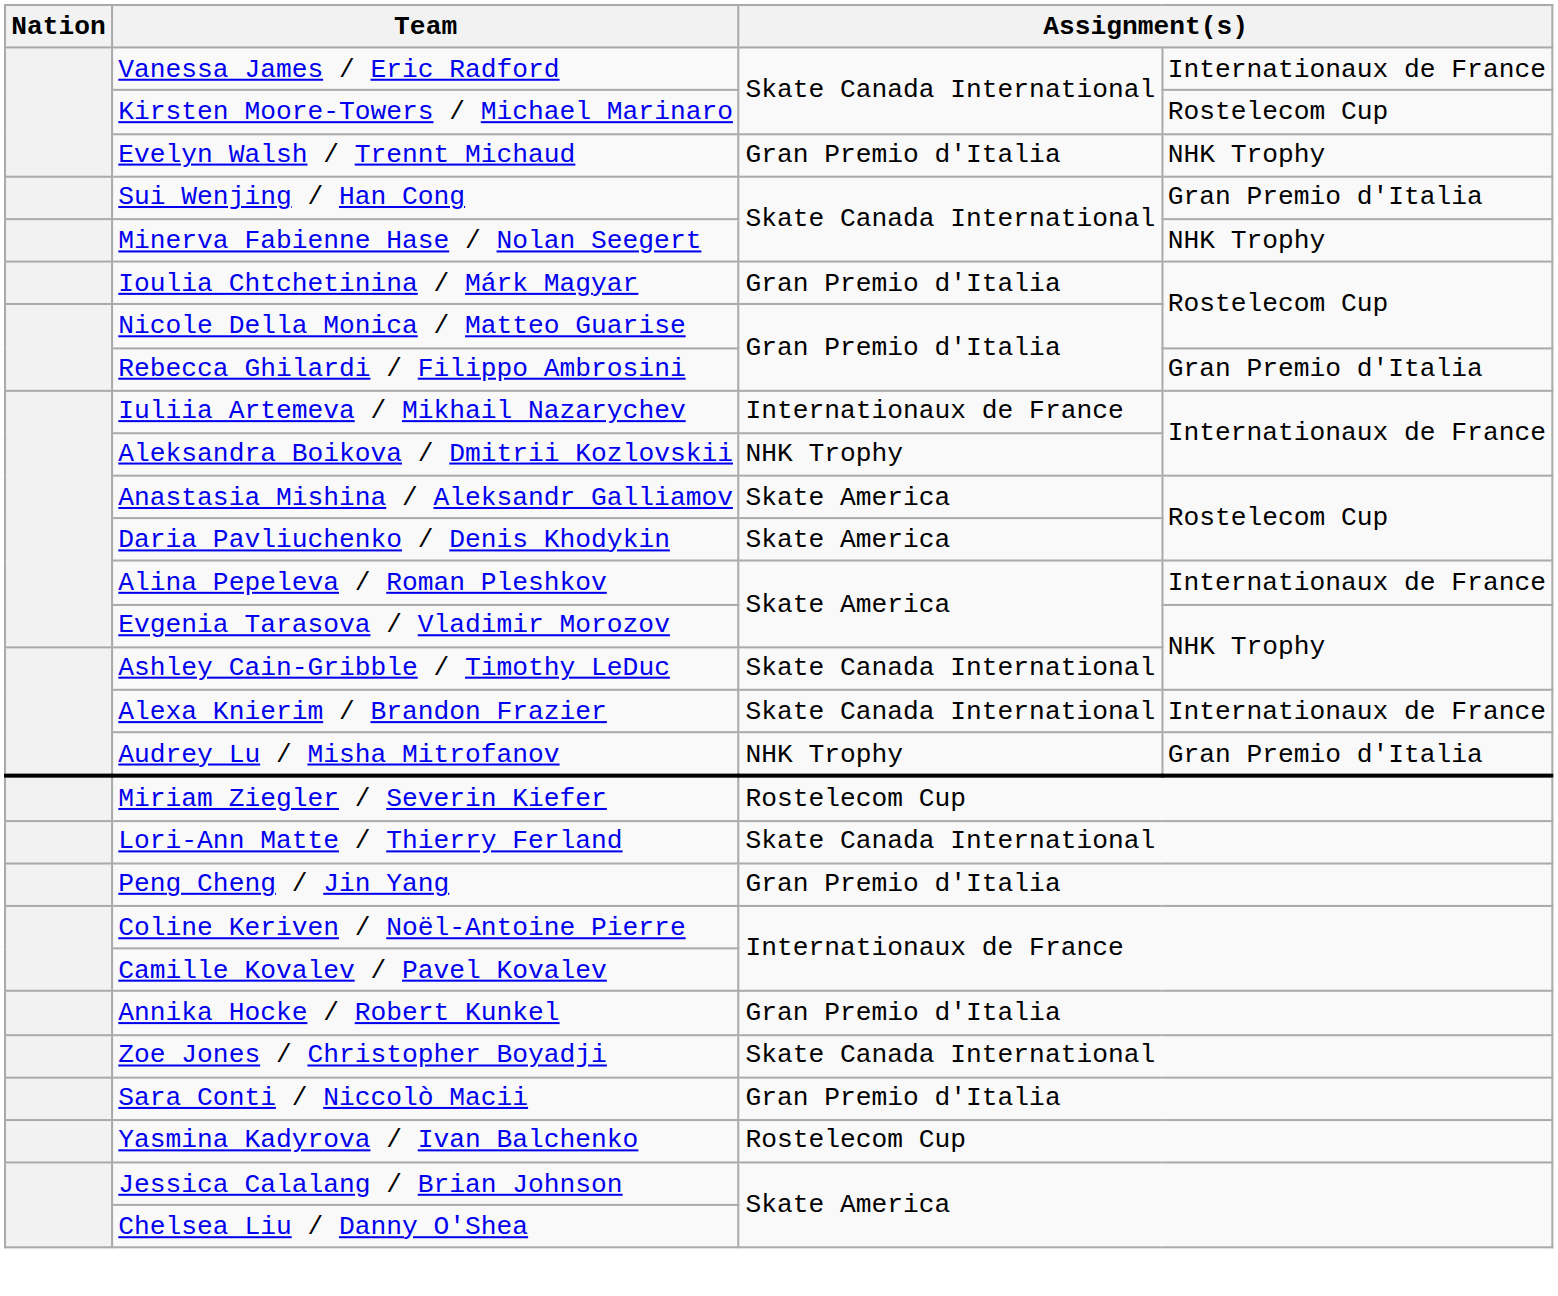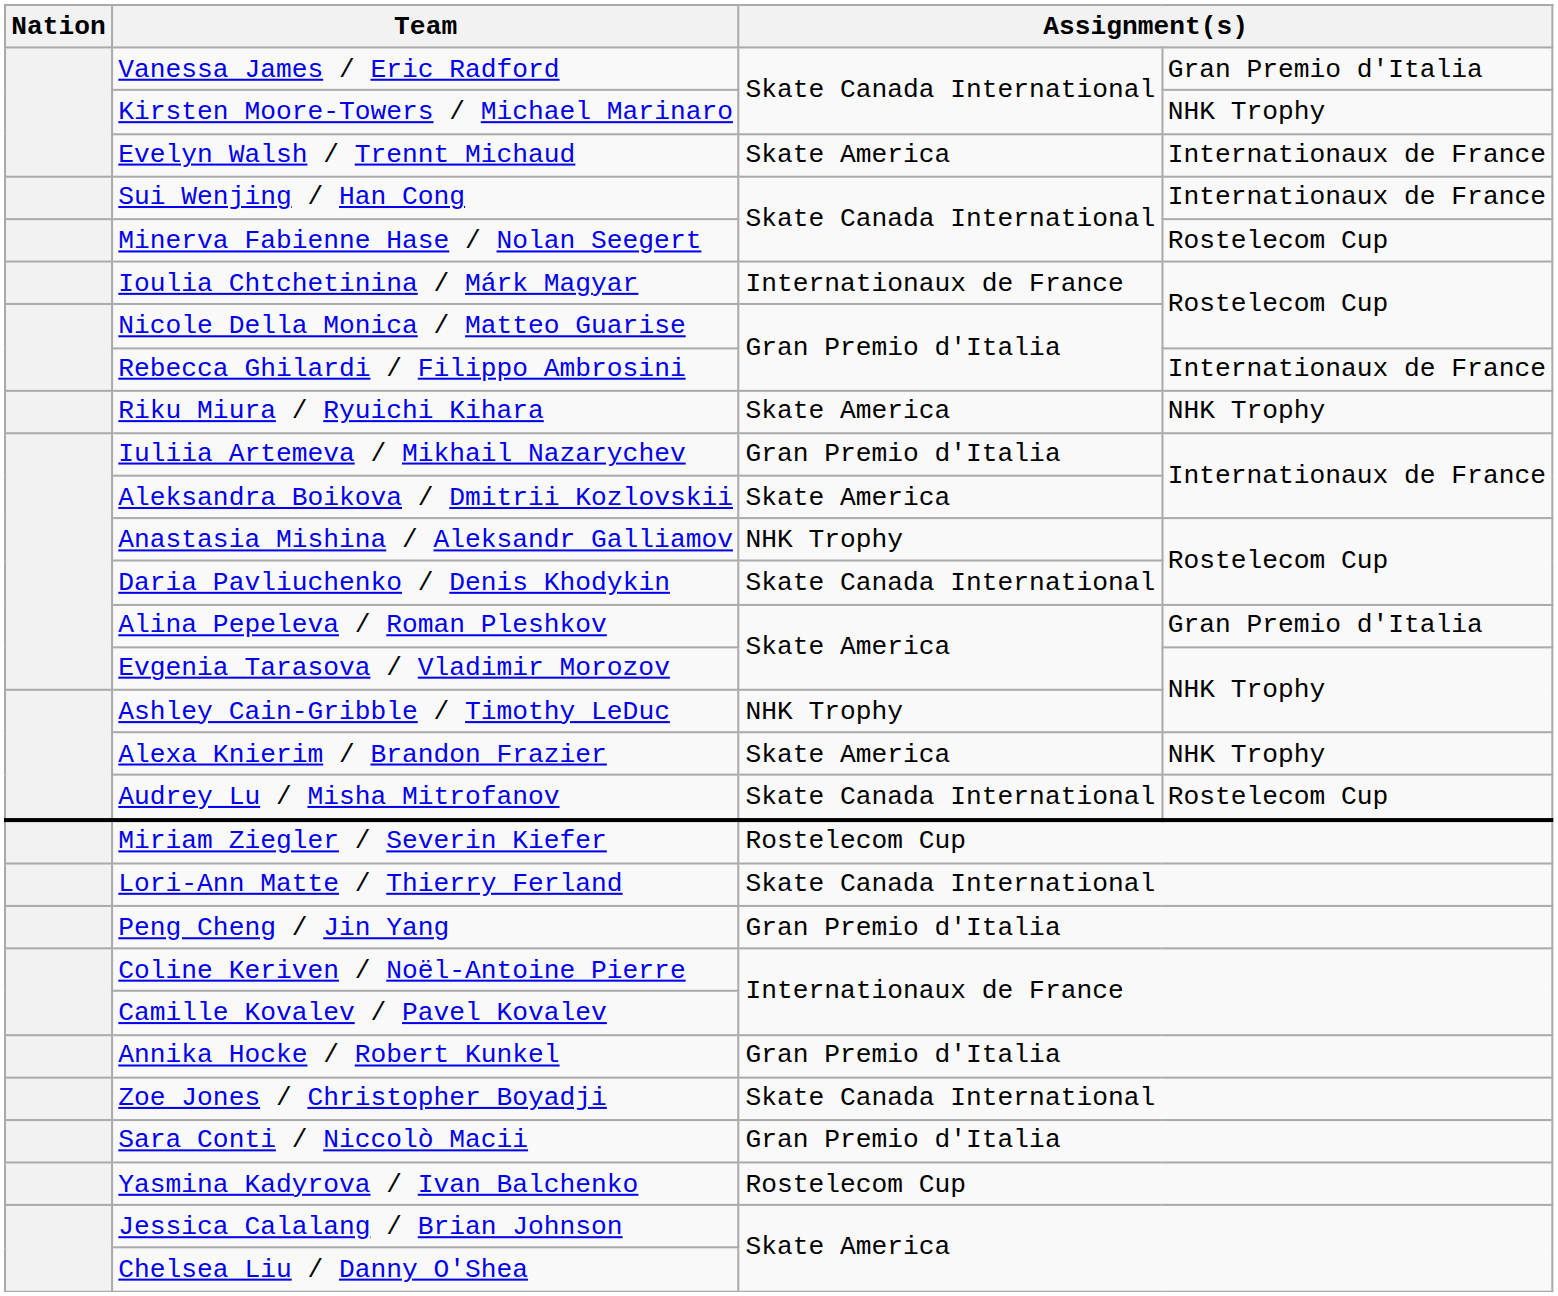 <table class="wikitable unsortable" style="text-align:left">
 <tr>
 <th scope="col">Nation</th>
 <th scope="col">Team</th>
 <th scope="col" colspan="2">Assignment(s)</th>
 </tr>
 <tr>
 <th scope="row" style="text-align:left" rowspan="3"></th>
 <td><a href='#'>Vanessa James</a> / <a href='#'>Eric Radford</a></td>
 <td rowspan="2">Skate Canada International</td>
-<td>Internationaux de France</td>
+<td>Gran Premio d'Italia</td>
 </tr>
 <tr>
 <td><a href='#'>Kirsten Moore-Towers</a> / <a href='#'>Michael Marinaro</a></td>
-<td>Rostelecom Cup</td>
+<td>NHK Trophy</td>
 </tr>
 <tr>
 <td><a href='#'>Evelyn Walsh</a> / <a href='#'>Trennt Michaud</a></td>
-<td>Gran Premio d'Italia</td>
-<td>NHK Trophy</td>
+<td>Skate America</td>
+<td>Internationaux de France</td>
 </tr>
 <tr>
 <th scope="row" style="text-align:left"></th>
 <td><a href='#'>Sui Wenjing</a> / <a href='#'>Han Cong</a></td>
 <td rowspan="2">Skate Canada International</td>
-<td>Gran Premio d'Italia</td>
+<td>Internationaux de France</td>
 </tr>
 <tr>
 <th scope="row" style="text-align:left"></th>
 <td><a href='#'>Minerva Fabienne Hase</a> / <a href='#'>Nolan Seegert</a></td>
-<td>NHK Trophy</td>
+<td>Rostelecom Cup</td>
 </tr>
 <tr>
 <th scope="row" style="text-align:left"></th>
 <td><a href='#'>Ioulia Chtchetinina</a> / <a href='#'>Márk Magyar</a></td>
-<td>Gran Premio d'Italia</td>
+<td>Internationaux de France</td>
 <td rowspan="2">Rostelecom Cup</td>
 </tr>
 <tr>
 <th scope="row" style="text-align:left" rowspan="2"></th>
 <td><a href='#'>Nicole Della Monica</a> / <a href='#'>Matteo Guarise</a></td>
 <td rowspan="2">Gran Premio d'Italia</td>
 </tr>
 <tr>
 <td><a href='#'>Rebecca Ghilardi</a> / <a href='#'>Filippo Ambrosini</a></td>
-<td>Gran Premio d'Italia</td>
+<td>Internationaux de France</td>
+</tr>
+<tr>
+<th scope="row" style="text-align:left"></th>
+<td><a href='#'>Riku Miura</a> / <a href='#'>Ryuichi Kihara</a></td>
+<td>Skate America</td>
+<td>NHK Trophy</td>
 </tr>
 <tr>
 <th scope="row" style="text-align:left" rowspan="6"></th>
 <td><a href='#'>Iuliia Artemeva</a> / <a href='#'>Mikhail Nazarychev</a></td>
-<td>Internationaux de France</td>
+<td>Gran Premio d'Italia</td>
 <td rowspan="2">Internationaux de France</td>
 </tr>
 <tr>
 <td><a href='#'>Aleksandra Boikova</a> / <a href='#'>Dmitrii Kozlovskii</a></td>
-<td>NHK Trophy</td>
+<td>Skate America</td>
 </tr>
 <tr>
 <td><a href='#'>Anastasia Mishina</a> / <a href='#'>Aleksandr Galliamov</a></td>
-<td>Skate America</td>
+<td>NHK Trophy</td>
 <td rowspan="2">Rostelecom Cup</td>
 </tr>
 <tr>
 <td><a href='#'>Daria Pavliuchenko</a> / <a href='#'>Denis Khodykin</a></td>
-<td>Skate America</td>
+<td>Skate Canada International</td>
 </tr>
 <tr>
 <td><a href='#'>Alina Pepeleva</a> / <a href='#'>Roman Pleshkov</a></td>
 <td rowspan="2">Skate America</td>
-<td>Internationaux de France</td>
+<td>Gran Premio d'Italia</td>
 </tr>
 <tr>
 <td><a href='#'>Evgenia Tarasova</a> / <a href='#'>Vladimir Morozov</a></td>
 <td rowspan="2">NHK Trophy</td>
 </tr>
 <tr>
 <th scope="row" style="text-align:left" rowspan="3"></th>
 <td><a href='#'>Ashley Cain-Gribble</a> / <a href='#'>Timothy LeDuc</a></td>
-<td>Skate Canada International</td>
+<td>NHK Trophy</td>
 </tr>
 <tr>
 <td><a href='#'>Alexa Knierim</a> / <a href='#'>Brandon Frazier</a></td>
-<td>Skate Canada International</td>
-<td>Internationaux de France</td>
+<td>Skate America</td>
+<td>NHK Trophy</td>
 </tr>
 <tr>
 <td><a href='#'>Audrey Lu</a> / <a href='#'>Misha Mitrofanov</a></td>
-<td>NHK Trophy</td>
-<td>Gran Premio d'Italia</td>
+<td>Skate Canada International</td>
+<td>Rostelecom Cup</td>
 </tr>
 <tr style="border-top:2.5px solid">
 <th scope="row" style="text-align:left"></th>
 <td><a href='#'>Miriam Ziegler</a> / <a href='#'>Severin Kiefer</a></td>
 <td colspan="2">Rostelecom Cup</td>
 </tr>
 <tr>
 <th scope="row" style="text-align:left"></th>
 <td><a href='#'>Lori-Ann Matte</a> / <a href='#'>Thierry Ferland</a></td>
 <td colspan="2">Skate Canada International</td>
 </tr>
 <tr>
 <th scope="row" style="text-align:left"></th>
 <td><a href='#'>Peng Cheng</a> / <a href='#'>Jin Yang</a></td>
 <td colspan="2">Gran Premio d'Italia</td>
 </tr>
 <tr>
 <th scope="row" style="text-align:left" rowspan="2"></th>
 <td><a href='#'>Coline Keriven</a> / <a href='#'>Noël-Antoine Pierre</a></td>
 <td colspan="2" rowspan="2">Internationaux de France</td>
 </tr>
 <tr>
 <td><a href='#'>Camille Kovalev</a> / <a href='#'>Pavel Kovalev</a></td>
 </tr>
 <tr>
 <th scope="row" style="text-align:left"></th>
 <td><a href='#'>Annika Hocke</a> / <a href='#'>Robert Kunkel</a></td>
 <td colspan="2">Gran Premio d'Italia</td>
 </tr>
 <tr>
 <th scope="row" style="text-align:left"></th>
 <td><a href='#'>Zoe Jones</a> / <a href='#'>Christopher Boyadji</a></td>
 <td colspan="2">Skate Canada International</td>
 </tr>
 <tr>
 <th scope="row" style="text-align:left"></th>
 <td><a href='#'>Sara Conti</a> / <a href='#'>Niccolò Macii</a></td>
 <td colspan="2">Gran Premio d'Italia</td>
 </tr>
 <tr>
 <th scope="row" style="text-align:left"></th>
 <td><a href='#'>Yasmina Kadyrova</a> / <a href='#'>Ivan Balchenko</a></td>
 <td colspan="2">Rostelecom Cup</td>
 </tr>
 <tr>
 <th scope="row" style="text-align:left" rowspan="2"></th>
 <td><a href='#'>Jessica Calalang</a> / <a href='#'>Brian Johnson</a></td>
 <td colspan="2" rowspan="2">Skate America</td>
 </tr>
 <tr>
 <td><a href='#'>Chelsea Liu</a> / <a href='#'>Danny O'Shea</a></td>
 </tr>
 </table>
